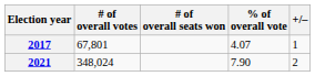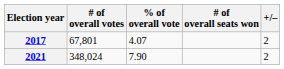 <table class=wikitable>
 <tr>
 <th>Election year</th>
 <th># of<br>overall votes</th>
+<th>% of<br>overall vote</th>
 <th># of<br>overall seats won</th>
-<th>% of<br>overall vote</th>
 <th>+/–</th>
 </tr>
 <tr>
 <th><a href='#'>2017</a></th>
 <td>67,801</td>
+<td>4.07</td>
 <td></td>
-<td>4.07</td>
-<td> 1</td>
+<td> 2</td>
 </tr>
 <tr>
 <th><a href='#'>2021</a></th>
 <td>348,024</td>
+<td>7.90</td>
 <td></td>
-<td>7.90</td>
 <td> 2</td>
 </tr>
 </table>
